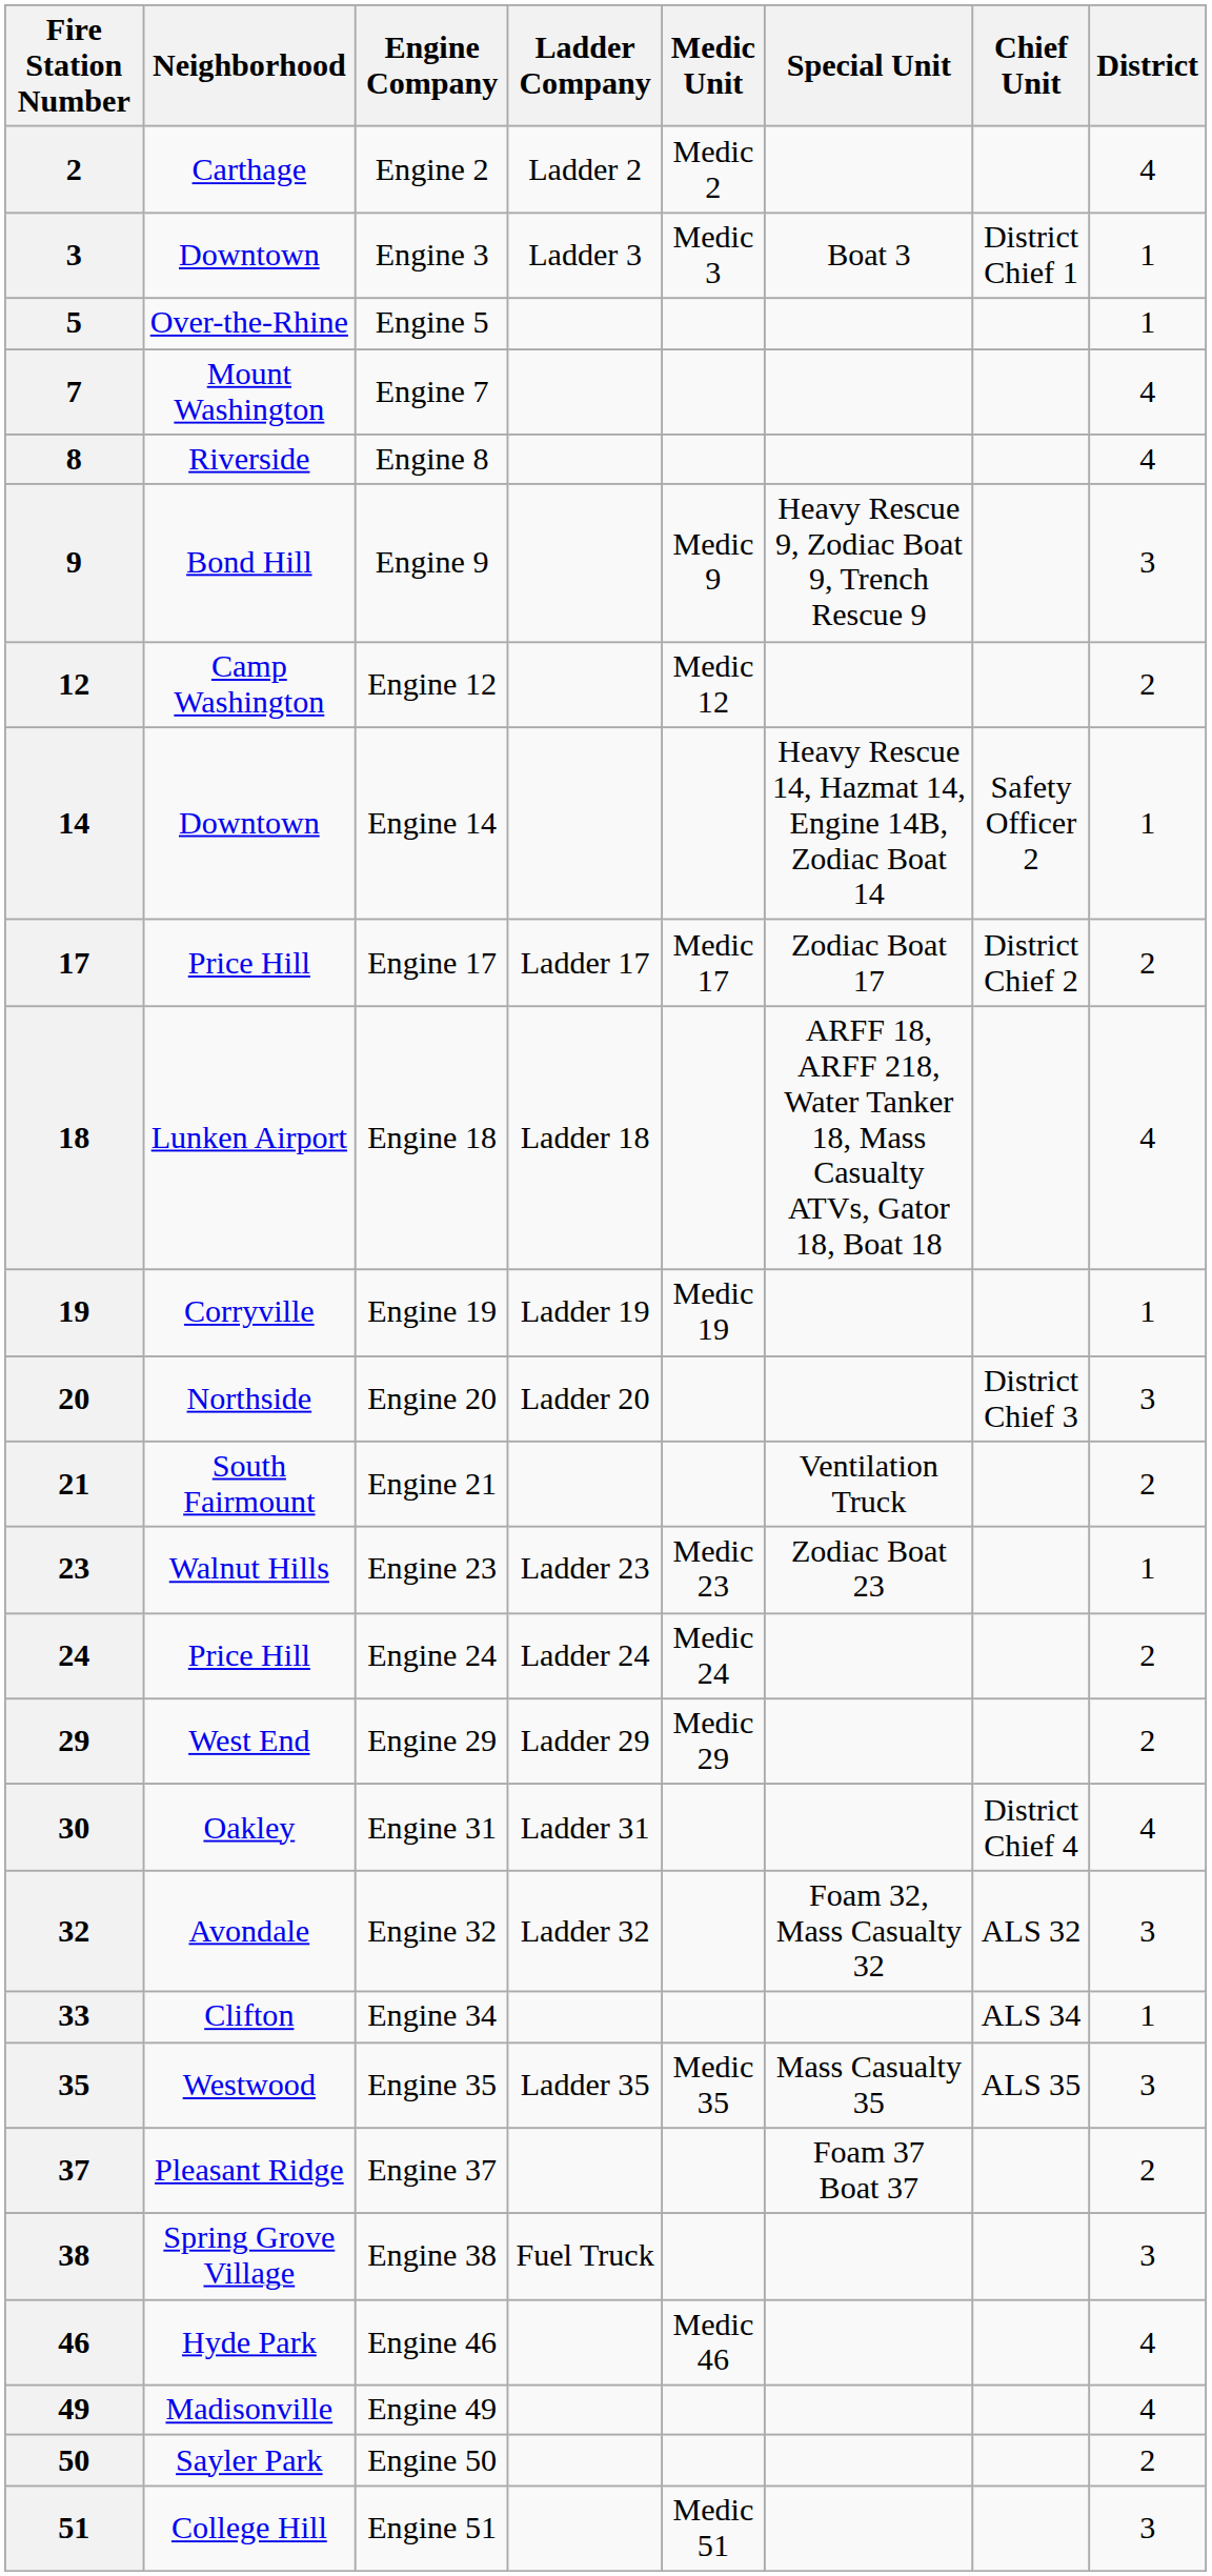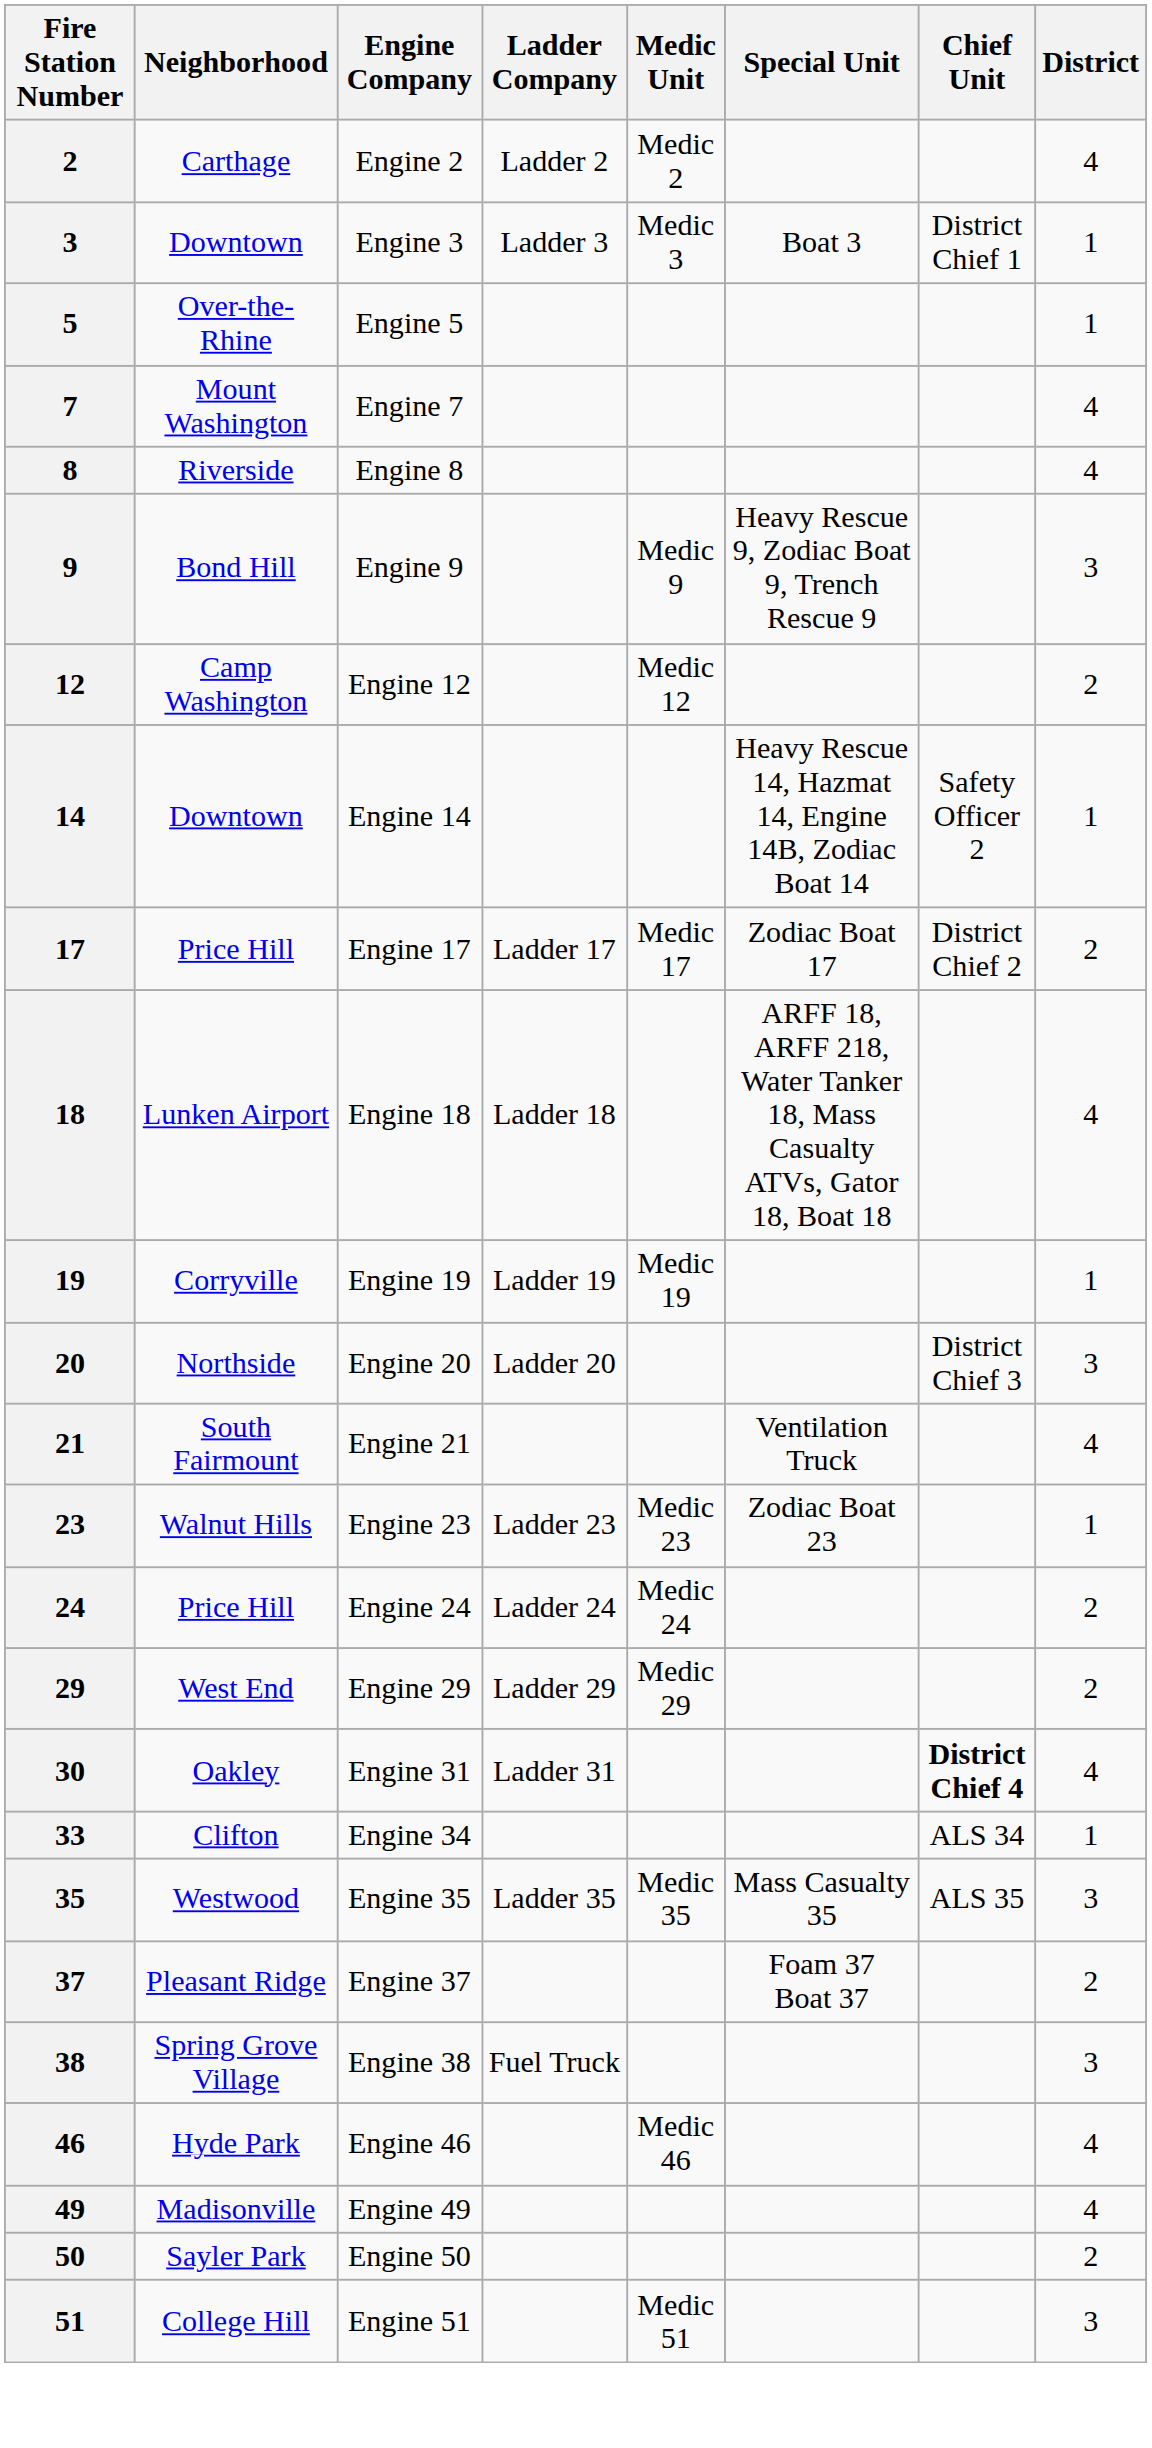 <table class=wikitable style="text-align:center;">
 <tr>
 <th>Fire Station Number</th>
 <th>Neighborhood</th>
 <th>Engine Company</th>
 <th>Ladder Company</th>
 <th>Medic Unit</th>
 <th>Special Unit</th>
 <th>Chief Unit</th>
 <th>District</th>
 </tr>
 <tr>
 <th>2</th>
 <td><a href='#'>Carthage</a></td>
 <td>Engine 2</td>
 <td>Ladder 2</td>
 <td>Medic 2</td>
 <td></td>
 <td></td>
 <td>4</td>
 </tr>
 <tr>
 <th>3</th>
 <td><a href='#'>Downtown</a></td>
 <td>Engine 3</td>
 <td>Ladder 3</td>
 <td>Medic 3</td>
 <td>Boat 3</td>
 <td>District Chief 1</td>
 <td>1</td>
 </tr>
 <tr>
 <th>5</th>
 <td><a href='#'>Over-the-Rhine</a></td>
 <td>Engine 5</td>
 <td></td>
 <td></td>
 <td></td>
 <td></td>
 <td>1</td>
 </tr>
 <tr>
 <th>7</th>
 <td><a href='#'>Mount Washington</a></td>
 <td>Engine 7</td>
 <td></td>
 <td></td>
 <td></td>
 <td></td>
 <td>4</td>
 </tr>
 <tr>
 <th>8</th>
 <td><a href='#'>Riverside</a></td>
 <td>Engine 8</td>
 <td></td>
 <td></td>
 <td></td>
 <td></td>
 <td>4</td>
 </tr>
 <tr>
 <th>9</th>
 <td><a href='#'>Bond Hill</a></td>
 <td>Engine 9</td>
 <td></td>
 <td>Medic 9</td>
 <td>Heavy Rescue 9, Zodiac Boat 9, Trench Rescue 9</td>
 <td></td>
 <td>3</td>
 </tr>
 <tr>
 <th>12</th>
 <td><a href='#'>Camp Washington</a></td>
 <td>Engine 12</td>
 <td></td>
 <td>Medic 12</td>
 <td></td>
 <td></td>
 <td>2</td>
 </tr>
 <tr>
 <th>14</th>
 <td><a href='#'>Downtown</a></td>
 <td>Engine 14</td>
 <td></td>
 <td></td>
 <td>Heavy Rescue 14, Hazmat 14, Engine 14B, Zodiac Boat 14</td>
 <td>Safety Officer 2</td>
 <td>1</td>
 </tr>
 <tr>
 <th>17</th>
 <td><a href='#'>Price Hill</a></td>
 <td>Engine 17</td>
 <td>Ladder 17</td>
 <td>Medic 17</td>
 <td>Zodiac Boat 17</td>
 <td>District Chief 2</td>
 <td>2</td>
 </tr>
 <tr>
 <th>18</th>
 <td><a href='#'>Lunken Airport</a></td>
 <td>Engine 18</td>
 <td>Ladder 18</td>
 <td></td>
 <td>ARFF 18, ARFF 218, Water Tanker 18, Mass Casualty ATVs, Gator 18, Boat 18</td>
 <td></td>
 <td>4</td>
 </tr>
 <tr>
 <th>19</th>
 <td><a href='#'>Corryville</a></td>
 <td>Engine 19</td>
 <td>Ladder 19</td>
 <td>Medic 19</td>
 <td></td>
 <td></td>
 <td>1</td>
 </tr>
 <tr>
 <th>20</th>
 <td><a href='#'>Northside</a></td>
 <td>Engine 20</td>
 <td>Ladder 20</td>
 <td></td>
 <td></td>
 <td>District Chief 3</td>
 <td>3</td>
 </tr>
 <tr>
 <th>21</th>
 <td><a href='#'>South Fairmount</a></td>
 <td>Engine 21</td>
 <td></td>
 <td></td>
 <td>Ventilation Truck</td>
 <td></td>
-<td>2</td>
+<td>4</td>
 </tr>
 <tr>
 <th>23</th>
 <td><a href='#'>Walnut Hills</a></td>
 <td>Engine 23</td>
 <td>Ladder 23</td>
 <td>Medic 23</td>
 <td>Zodiac Boat 23</td>
 <td></td>
 <td>1</td>
 </tr>
 <tr>
 <th>24</th>
 <td><a href='#'>Price Hill</a></td>
 <td>Engine 24</td>
 <td>Ladder 24</td>
 <td>Medic 24</td>
 <td></td>
 <td></td>
 <td>2</td>
 </tr>
 <tr>
 <th>29</th>
 <td><a href='#'>West End</a></td>
 <td>Engine 29</td>
 <td>Ladder 29</td>
 <td>Medic 29</td>
 <td></td>
 <td></td>
 <td>2</td>
 </tr>
 <tr>
 <th>30</th>
 <td><a href='#'>Oakley</a></td>
 <td>Engine 31</td>
 <td>Ladder 31</td>
 <td></td>
 <td></td>
-<td>District Chief 4</td>
+<td><strong>District Chief 4</strong></td>
 <td>4</td>
-</tr>
-<tr>
-<th>32</th>
-<td><a href='#'>Avondale</a></td>
-<td>Engine 32</td>
-<td>Ladder 32</td>
-<td></td>
-<td>Foam 32, Mass Casualty 32</td>
-<td>ALS 32</td>
-<td>3</td>
 </tr>
 <tr>
 <th>33</th>
 <td><a href='#'>Clifton</a></td>
 <td>Engine 34</td>
 <td></td>
 <td></td>
 <td></td>
 <td>ALS 34</td>
 <td>1</td>
 </tr>
 <tr>
 <th>35</th>
 <td><a href='#'>Westwood</a></td>
 <td>Engine 35</td>
 <td>Ladder 35</td>
 <td>Medic 35</td>
 <td>Mass Casualty 35</td>
 <td>ALS 35</td>
 <td>3</td>
 </tr>
 <tr>
 <th>37</th>
 <td><a href='#'>Pleasant Ridge</a></td>
 <td>Engine 37</td>
 <td></td>
 <td></td>
 <td>Foam 37<br>Boat 37</td>
 <td></td>
 <td>2</td>
 </tr>
 <tr>
 <th>38</th>
 <td><a href='#'>Spring Grove Village</a></td>
 <td>Engine 38</td>
 <td>Fuel Truck</td>
 <td></td>
 <td></td>
 <td></td>
 <td>3</td>
 </tr>
 <tr>
 <th>46</th>
 <td><a href='#'>Hyde Park</a></td>
 <td>Engine 46</td>
 <td></td>
 <td>Medic 46</td>
 <td></td>
 <td></td>
 <td>4</td>
 </tr>
 <tr>
 <th>49</th>
 <td><a href='#'>Madisonville</a></td>
 <td>Engine 49</td>
 <td></td>
 <td></td>
 <td></td>
 <td></td>
 <td>4</td>
 </tr>
 <tr>
 <th>50</th>
 <td><a href='#'>Sayler Park</a></td>
 <td>Engine 50</td>
 <td></td>
 <td></td>
 <td></td>
 <td></td>
 <td>2</td>
 </tr>
 <tr>
 <th>51</th>
 <td><a href='#'>College Hill</a></td>
 <td>Engine 51</td>
 <td></td>
 <td>Medic 51</td>
 <td></td>
 <td></td>
 <td>3</td>
 </tr>
 </table>
